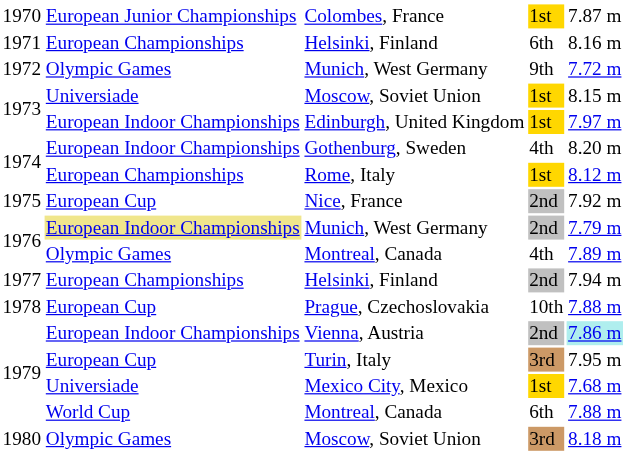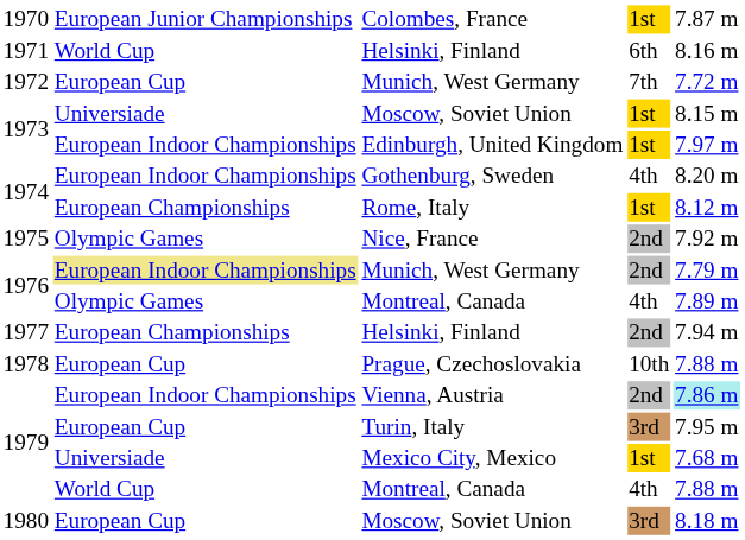 <table>
 <tr>
 <td>1970</td>
 <td><a href='#'>European Junior Championships</a></td>
 <td><a href='#'>Colombes</a>, France</td>
 <td bgcolor=gold>1st</td>
 <td>7.87 m</td>
 </tr>
 <tr>
 <td>1971</td>
-<td><a href='#'>European Championships</a></td>
+<td><a href='#'>World Cup</a></td>
 <td><a href='#'>Helsinki</a>, Finland</td>
 <td>6th</td>
 <td>8.16 m</td>
 </tr>
 <tr>
 <td>1972</td>
-<td><a href='#'>Olympic Games</a></td>
+<td><a href='#'>European Cup</a></td>
 <td><a href='#'>Munich</a>, West Germany</td>
-<td>9th</td>
+<td>7th</td>
 <td><a href='#'>7.72 m</a></td>
 </tr>
 <tr>
 <td rowspan=2>1973</td>
 <td><a href='#'>Universiade</a></td>
 <td><a href='#'>Moscow</a>, Soviet Union</td>
 <td bgcolor="gold">1st</td>
 <td>8.15 m</td>
 </tr>
 <tr>
 <td><a href='#'>European Indoor Championships</a></td>
 <td><a href='#'>Edinburgh</a>, United Kingdom</td>
 <td bgcolor=gold>1st</td>
 <td><a href='#'>7.97 m</a></td>
 </tr>
 <tr>
 <td rowspan=2>1974</td>
 <td><a href='#'>European Indoor Championships</a></td>
 <td><a href='#'>Gothenburg</a>, Sweden</td>
 <td>4th</td>
 <td>8.20 m </td>
 </tr>
 <tr>
 <td><a href='#'>European Championships</a></td>
 <td><a href='#'>Rome</a>, Italy</td>
 <td bgcolor="gold">1st</td>
 <td><a href='#'>8.12 m</a> </td>
 </tr>
 <tr>
 <td>1975</td>
-<td><a href='#'>European Cup</a></td>
+<td><a href='#'>Olympic Games</a></td>
 <td><a href='#'>Nice</a>, France</td>
 <td bgcolor=silver>2nd</td>
 <td>7.92 m</td>
 </tr>
 <tr>
 <td rowspan=2>1976</td>
 <td style="background: khaki;"><a href='#'>European Indoor Championships</a></td>
 <td><a href='#'>Munich</a>, West Germany</td>
 <td bgcolor="silver">2nd</td>
 <td><a href='#'>7.79 m</a></td>
 </tr>
 <tr>
 <td><a href='#'>Olympic Games</a></td>
 <td><a href='#'>Montreal</a>, Canada</td>
 <td>4th</td>
 <td><a href='#'>7.89 m</a></td>
 </tr>
 <tr>
 <td>1977</td>
 <td><a href='#'>European Championships</a></td>
 <td><a href='#'>Helsinki</a>, Finland</td>
 <td bgcolor=silver>2nd</td>
 <td>7.94 m</td>
 </tr>
 <tr>
 <td>1978</td>
 <td><a href='#'>European Cup</a></td>
 <td><a href='#'>Prague</a>, Czechoslovakia</td>
 <td>10th</td>
 <td><a href='#'>7.88 m</a></td>
 </tr>
 <tr>
 <td rowspan=4>1979</td>
 <td><a href='#'>European Indoor Championships</a></td>
 <td><a href='#'>Vienna</a>, Austria</td>
 <td bgcolor="silver">2nd</td>
 <td style="background: paleturquoise;"><a href='#'>7.86 m</a></td>
 </tr>
 <tr>
 <td><a href='#'>European Cup</a></td>
 <td><a href='#'>Turin</a>, Italy</td>
 <td bgcolor=cc9966>3rd</td>
 <td>7.95 m</td>
 </tr>
 <tr>
 <td><a href='#'>Universiade</a></td>
 <td><a href='#'>Mexico City</a>, Mexico</td>
 <td bgcolor="gold">1st</td>
 <td><a href='#'>7.68 m</a></td>
 </tr>
 <tr>
 <td><a href='#'>World Cup</a></td>
 <td><a href='#'>Montreal</a>, Canada</td>
-<td>6th</td>
+<td>4th</td>
 <td><a href='#'>7.88 m</a></td>
 </tr>
 <tr>
 <td>1980</td>
-<td><a href='#'>Olympic Games</a></td>
+<td><a href='#'>European Cup</a></td>
 <td><a href='#'>Moscow</a>, Soviet Union</td>
 <td bgcolor="cc9966">3rd</td>
 <td><a href='#'>8.18 m</a></td>
 </tr>
 </table>
